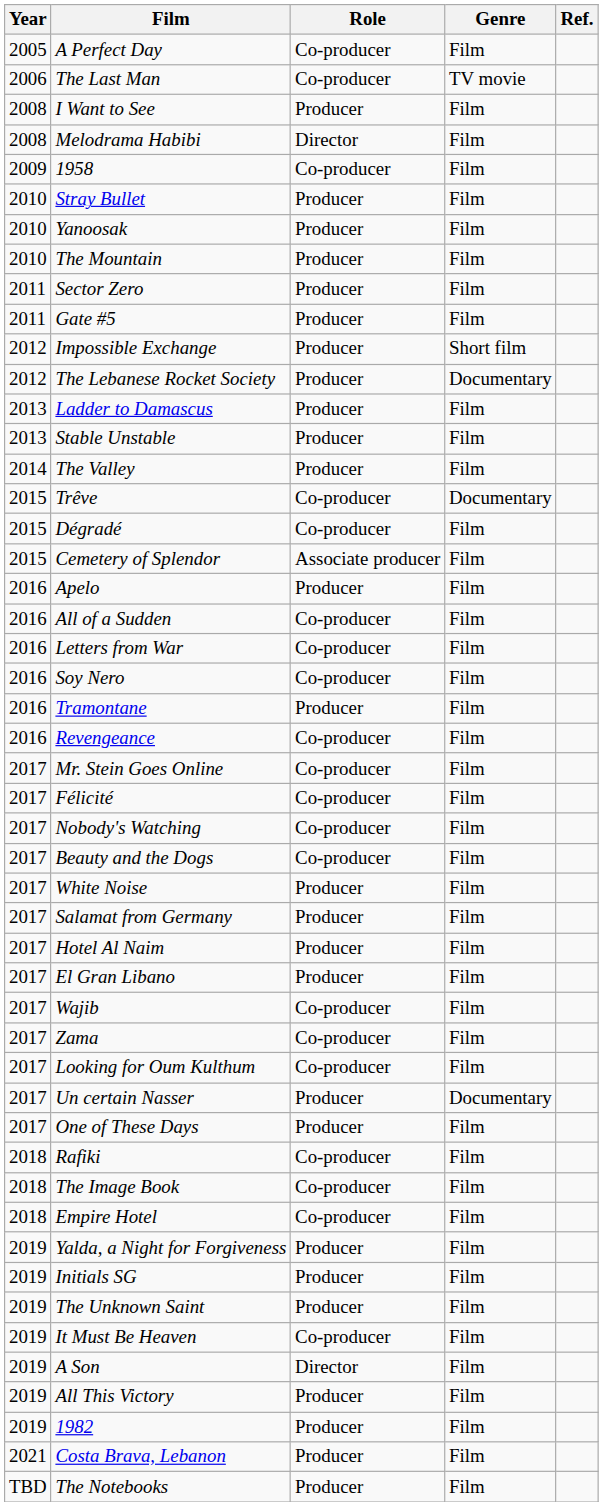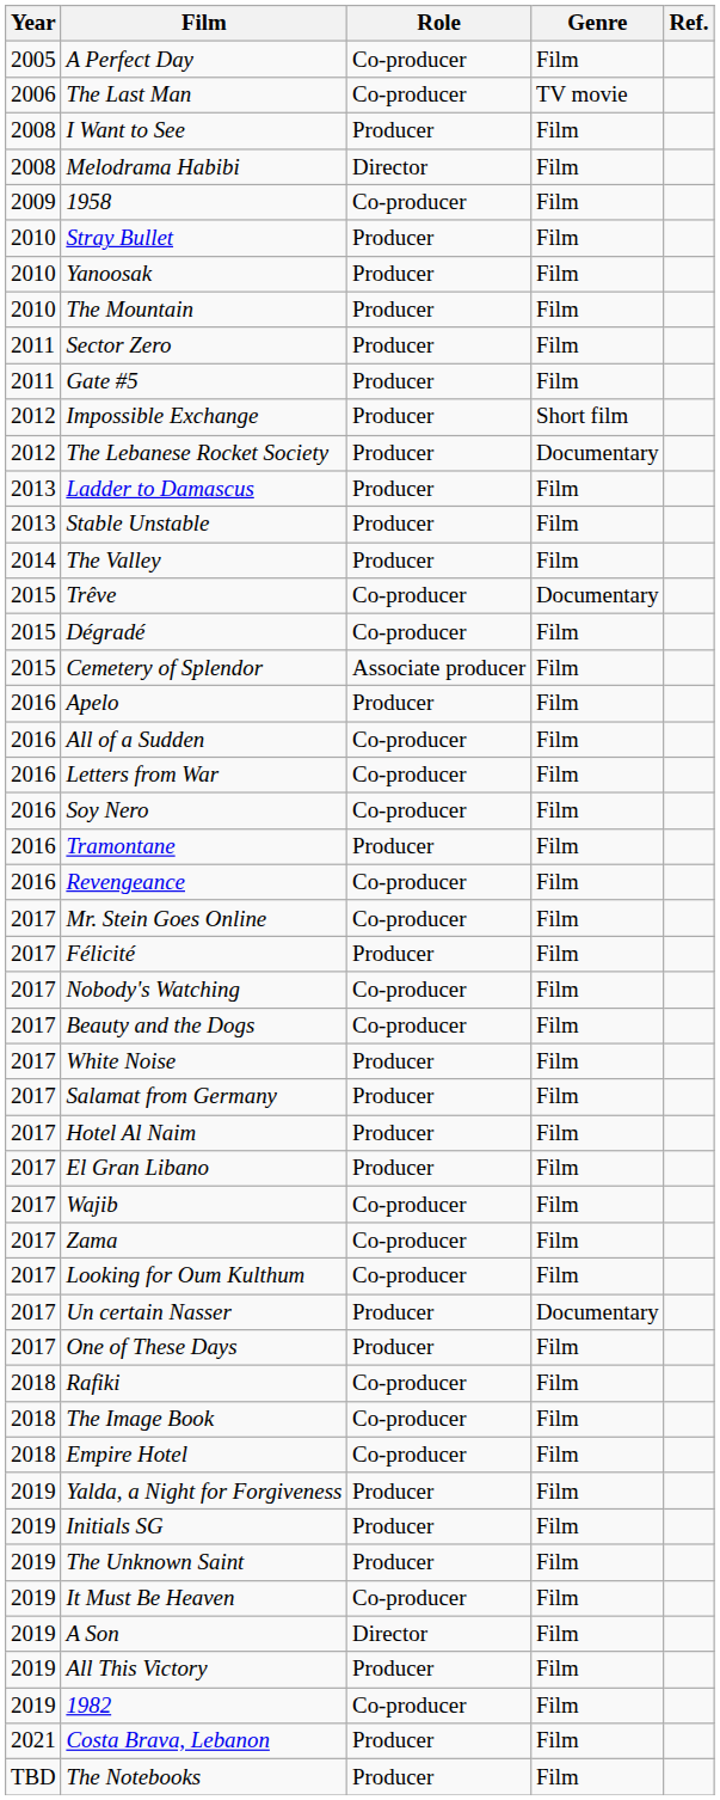 <table class="wikitable">
 <tr>
 <th>Year</th>
 <th>Film</th>
 <th>Role</th>
 <th>Genre</th>
 <th>Ref.</th>
 </tr>
 <tr>
 <td>2005</td>
 <td><em>A Perfect Day</em></td>
 <td>Co-producer</td>
 <td>Film</td>
 <td></td>
 </tr>
 <tr>
 <td>2006</td>
 <td><em>The Last Man</em></td>
 <td>Co-producer</td>
 <td>TV movie</td>
 <td></td>
 </tr>
 <tr>
 <td>2008</td>
 <td><em>I Want to See</em></td>
 <td>Producer</td>
 <td>Film</td>
 <td></td>
 </tr>
 <tr>
 <td>2008</td>
 <td><em>Melodrama Habibi</em></td>
 <td>Director</td>
 <td>Film</td>
 <td></td>
 </tr>
 <tr>
 <td>2009</td>
 <td><em>1958</em></td>
 <td>Co-producer</td>
 <td>Film</td>
 <td></td>
 </tr>
 <tr>
 <td>2010</td>
 <td><em><a href='#'>Stray Bullet</a></em></td>
 <td>Producer</td>
 <td>Film</td>
 <td></td>
 </tr>
 <tr>
 <td>2010</td>
 <td><em>Yanoosak</em></td>
 <td>Producer</td>
 <td>Film</td>
 <td></td>
 </tr>
 <tr>
 <td>2010</td>
 <td><em>The Mountain</em></td>
 <td>Producer</td>
 <td>Film</td>
 <td></td>
 </tr>
 <tr>
 <td>2011</td>
 <td><em>Sector Zero</em></td>
 <td>Producer</td>
 <td>Film</td>
 <td></td>
 </tr>
 <tr>
 <td>2011</td>
 <td><em>Gate #5</em></td>
 <td>Producer</td>
 <td>Film</td>
 <td></td>
 </tr>
 <tr>
 <td>2012</td>
 <td><em>Impossible Exchange</em></td>
 <td>Producer</td>
 <td>Short film</td>
 <td></td>
 </tr>
 <tr>
 <td>2012</td>
 <td><em>The Lebanese Rocket Society</em></td>
 <td>Producer</td>
 <td>Documentary</td>
 <td></td>
 </tr>
 <tr>
 <td>2013</td>
 <td><em><a href='#'>Ladder to Damascus</a></em></td>
 <td>Producer</td>
 <td>Film</td>
 <td></td>
 </tr>
 <tr>
 <td>2013</td>
 <td><em>Stable Unstable</em></td>
 <td>Producer</td>
 <td>Film</td>
 <td></td>
 </tr>
 <tr>
 <td>2014</td>
 <td><em>The Valley</em></td>
 <td>Producer</td>
 <td>Film</td>
 <td></td>
 </tr>
 <tr>
 <td>2015</td>
 <td><em>Trêve</em></td>
 <td>Co-producer</td>
 <td>Documentary</td>
 <td></td>
 </tr>
 <tr>
 <td>2015</td>
 <td><em>Dégradé</em></td>
 <td>Co-producer</td>
 <td>Film</td>
 <td></td>
 </tr>
 <tr>
 <td>2015</td>
 <td><em>Cemetery of Splendor</em></td>
 <td>Associate producer</td>
 <td>Film</td>
 <td></td>
 </tr>
 <tr>
 <td>2016</td>
 <td><em>Apelo</em></td>
 <td>Producer</td>
 <td>Film</td>
 <td></td>
 </tr>
 <tr>
 <td>2016</td>
 <td><em>All of a Sudden</em></td>
 <td>Co-producer</td>
 <td>Film</td>
 <td></td>
 </tr>
 <tr>
 <td>2016</td>
 <td><em>Letters from War</em></td>
 <td>Co-producer</td>
 <td>Film</td>
 <td></td>
 </tr>
 <tr>
 <td>2016</td>
 <td><em>Soy Nero</em></td>
 <td>Co-producer</td>
 <td>Film</td>
 <td></td>
 </tr>
 <tr>
 <td>2016</td>
 <td><em><a href='#'>Tramontane</a></em></td>
 <td>Producer</td>
 <td>Film</td>
 <td></td>
 </tr>
 <tr>
 <td>2016</td>
 <td><em><a href='#'>Revengeance</a></em></td>
 <td>Co-producer</td>
 <td>Film</td>
 <td></td>
 </tr>
 <tr>
 <td>2017</td>
 <td><em>Mr. Stein Goes Online</em></td>
 <td>Co-producer</td>
 <td>Film</td>
 <td></td>
 </tr>
 <tr>
 <td>2017</td>
 <td><em>Félicité</em></td>
-<td>Co-producer</td>
+<td>Producer</td>
 <td>Film</td>
 <td></td>
 </tr>
 <tr>
 <td>2017</td>
 <td><em>Nobody's Watching</em></td>
 <td>Co-producer</td>
 <td>Film</td>
 <td></td>
 </tr>
 <tr>
 <td>2017</td>
 <td><em>Beauty and the Dogs</em></td>
 <td>Co-producer</td>
 <td>Film</td>
 <td></td>
 </tr>
 <tr>
 <td>2017</td>
 <td><em>White Noise</em></td>
 <td>Producer</td>
 <td>Film</td>
 <td></td>
 </tr>
 <tr>
 <td>2017</td>
 <td><em>Salamat from Germany</em></td>
 <td>Producer</td>
 <td>Film</td>
 <td></td>
 </tr>
 <tr>
 <td>2017</td>
 <td><em>Hotel Al Naim</em></td>
 <td>Producer</td>
 <td>Film</td>
 <td></td>
 </tr>
 <tr>
 <td>2017</td>
 <td><em>El Gran Libano</em></td>
 <td>Producer</td>
 <td>Film</td>
 <td></td>
 </tr>
 <tr>
 <td>2017</td>
 <td><em>Wajib</em></td>
 <td>Co-producer</td>
 <td>Film</td>
 <td></td>
 </tr>
 <tr>
 <td>2017</td>
 <td><em>Zama</em></td>
 <td>Co-producer</td>
 <td>Film</td>
 <td></td>
 </tr>
 <tr>
 <td>2017</td>
 <td><em>Looking for Oum Kulthum</em></td>
 <td>Co-producer</td>
 <td>Film</td>
 <td></td>
 </tr>
 <tr>
 <td>2017</td>
 <td><em>Un certain Nasser</em></td>
 <td>Producer</td>
 <td>Documentary</td>
 <td></td>
 </tr>
 <tr>
 <td>2017</td>
 <td><em>One of These Days</em></td>
 <td>Producer</td>
 <td>Film</td>
 <td></td>
 </tr>
 <tr>
 <td>2018</td>
 <td><em>Rafiki</em></td>
 <td>Co-producer</td>
 <td>Film</td>
 <td></td>
 </tr>
 <tr>
 <td>2018</td>
 <td><em>The Image Book</em></td>
 <td>Co-producer</td>
 <td>Film</td>
 <td></td>
 </tr>
 <tr>
 <td>2018</td>
 <td><em>Empire Hotel</em></td>
 <td>Co-producer</td>
 <td>Film</td>
 <td></td>
 </tr>
 <tr>
 <td>2019</td>
 <td><em>Yalda, a Night for Forgiveness</em></td>
 <td>Producer</td>
 <td>Film</td>
 <td></td>
 </tr>
 <tr>
 <td>2019</td>
 <td><em>Initials SG</em></td>
 <td>Producer</td>
 <td>Film</td>
 <td></td>
 </tr>
 <tr>
 <td>2019</td>
 <td><em>The Unknown Saint</em></td>
 <td>Producer</td>
 <td>Film</td>
 <td></td>
 </tr>
 <tr>
 <td>2019</td>
 <td><em>It Must Be Heaven</em></td>
 <td>Co-producer</td>
 <td>Film</td>
 <td></td>
 </tr>
 <tr>
 <td>2019</td>
 <td><em>A Son</em></td>
 <td>Director</td>
 <td>Film</td>
 <td></td>
 </tr>
 <tr>
 <td>2019</td>
 <td><em>All This Victory</em></td>
 <td>Producer</td>
 <td>Film</td>
 <td></td>
 </tr>
 <tr>
 <td>2019</td>
 <td><em><a href='#'>1982</a></em></td>
-<td>Producer</td>
+<td>Co-producer</td>
 <td>Film</td>
 <td></td>
 </tr>
 <tr>
 <td>2021</td>
 <td><em><a href='#'>Costa Brava, Lebanon</a></em></td>
 <td>Producer</td>
 <td>Film</td>
 <td></td>
 </tr>
 <tr>
 <td>TBD</td>
 <td><em>The Notebooks</em></td>
 <td>Producer</td>
 <td>Film</td>
 <td></td>
 </tr>
 </table>
